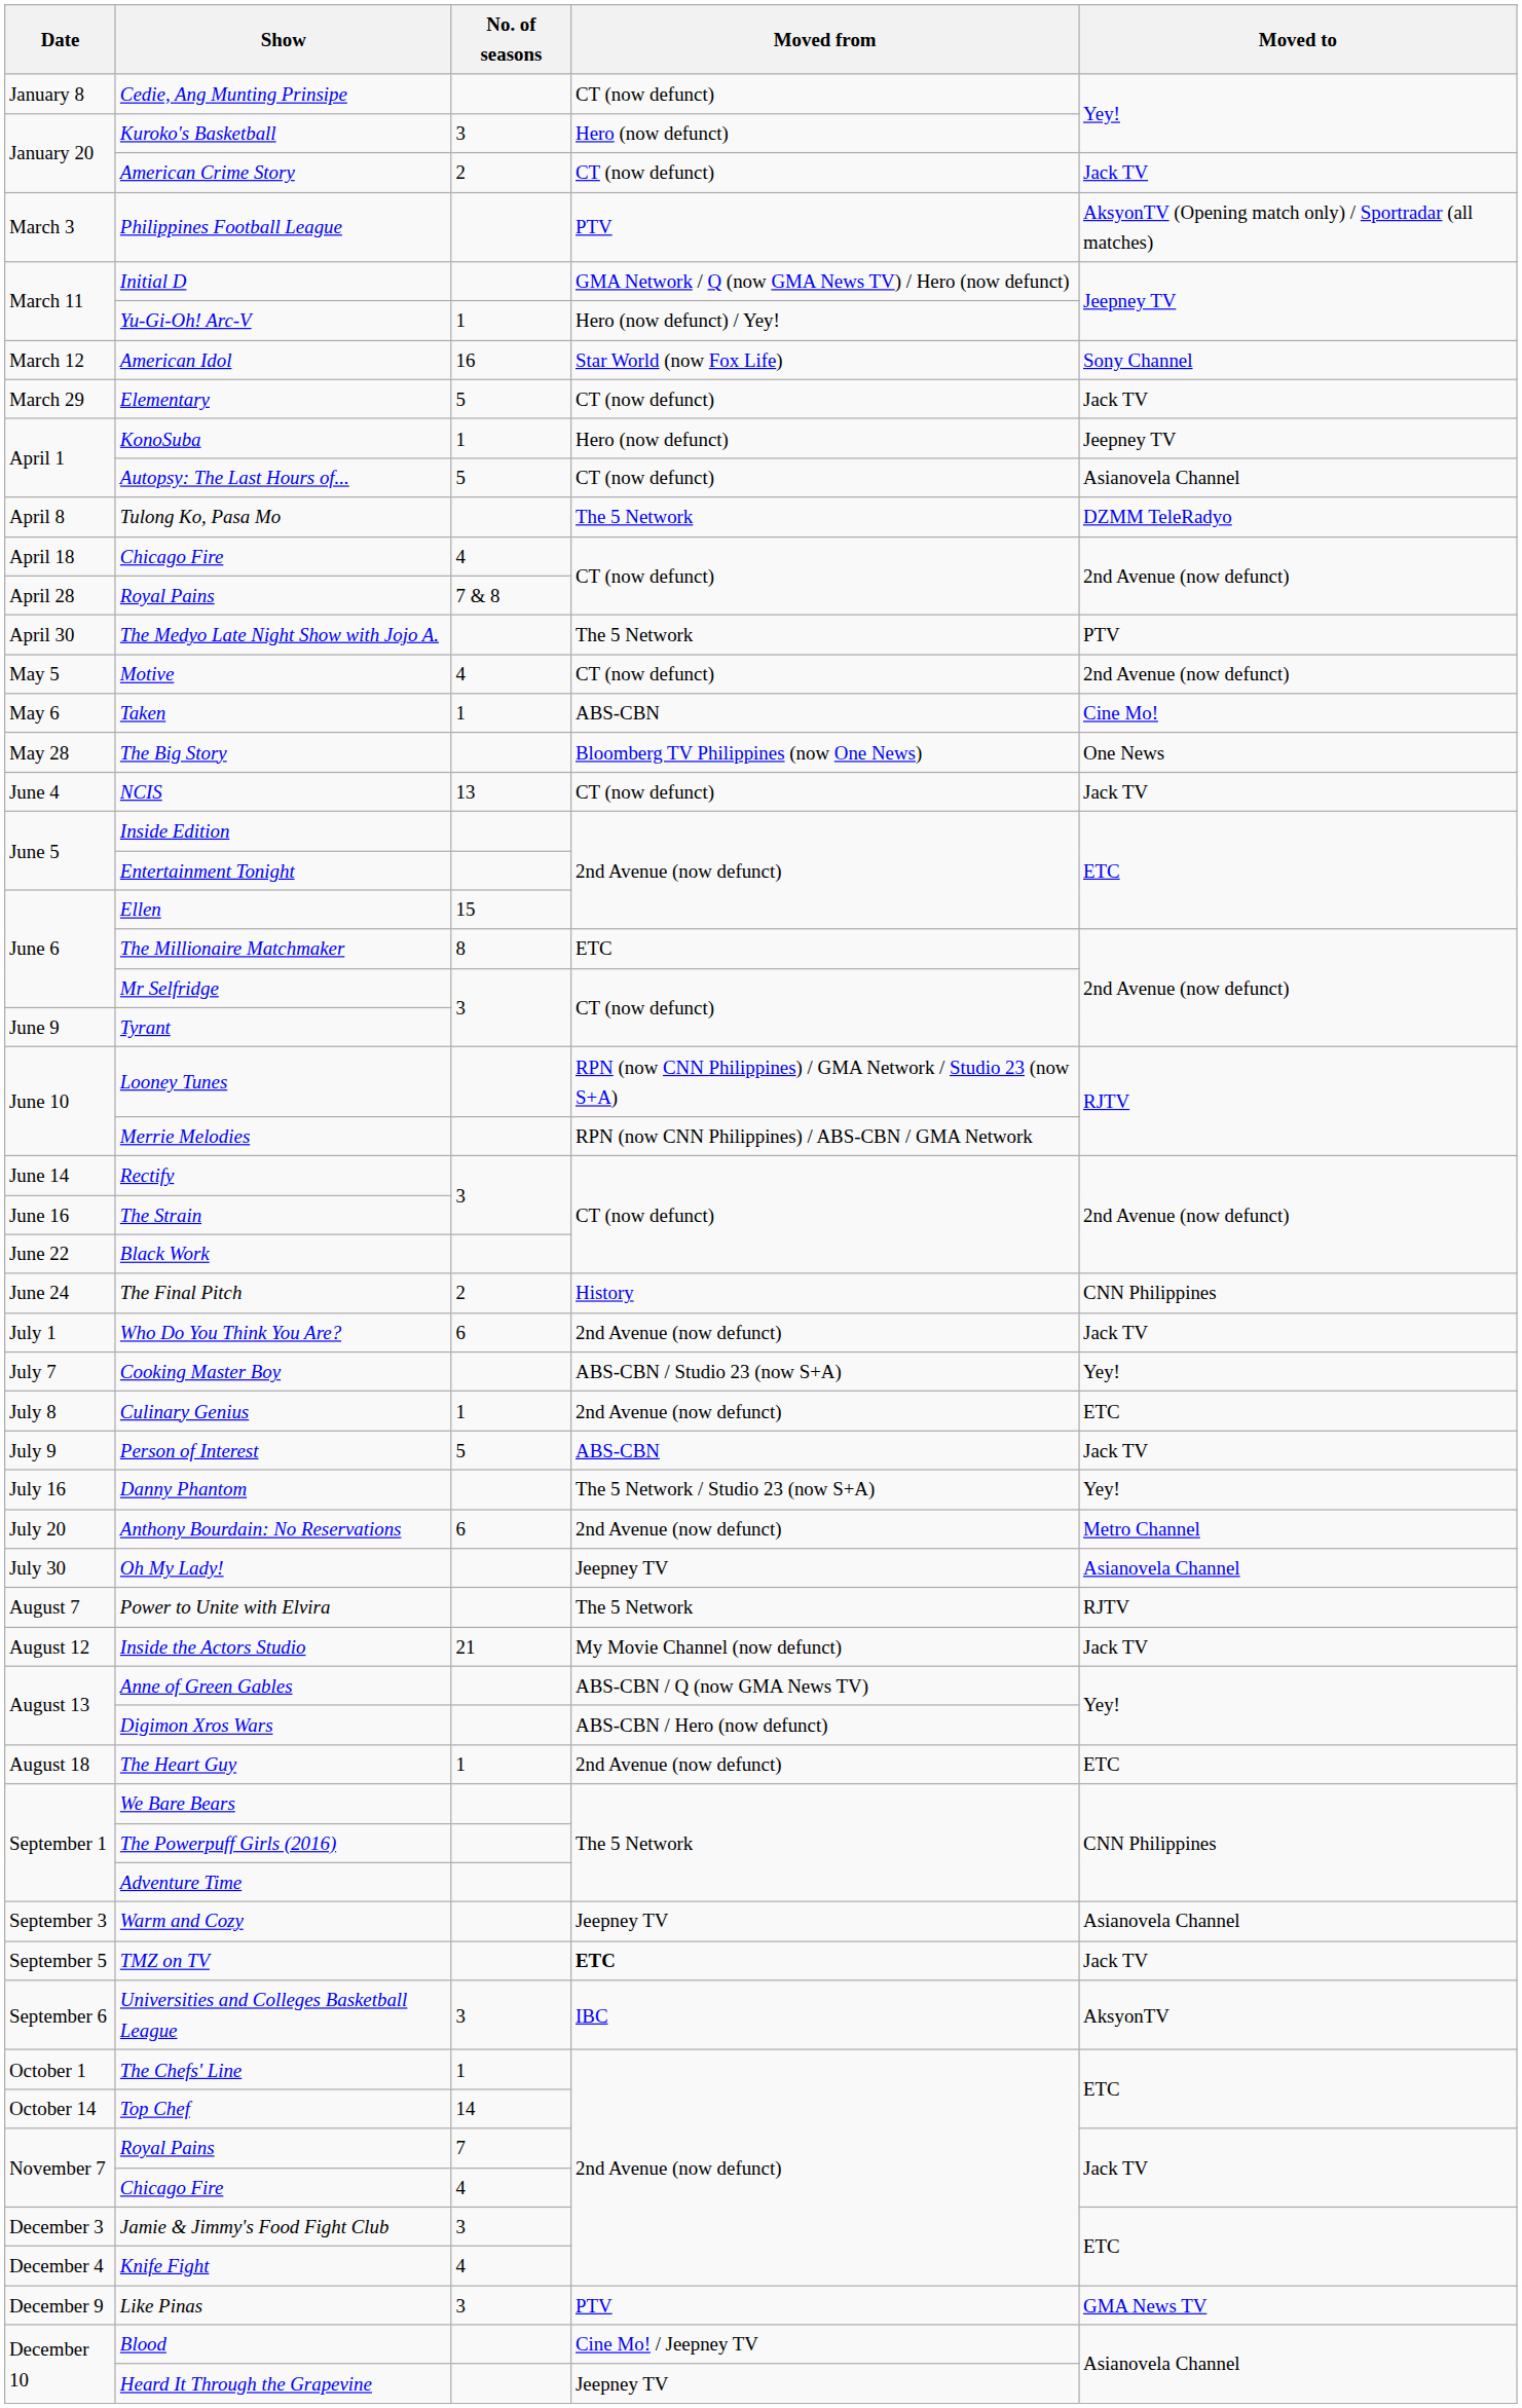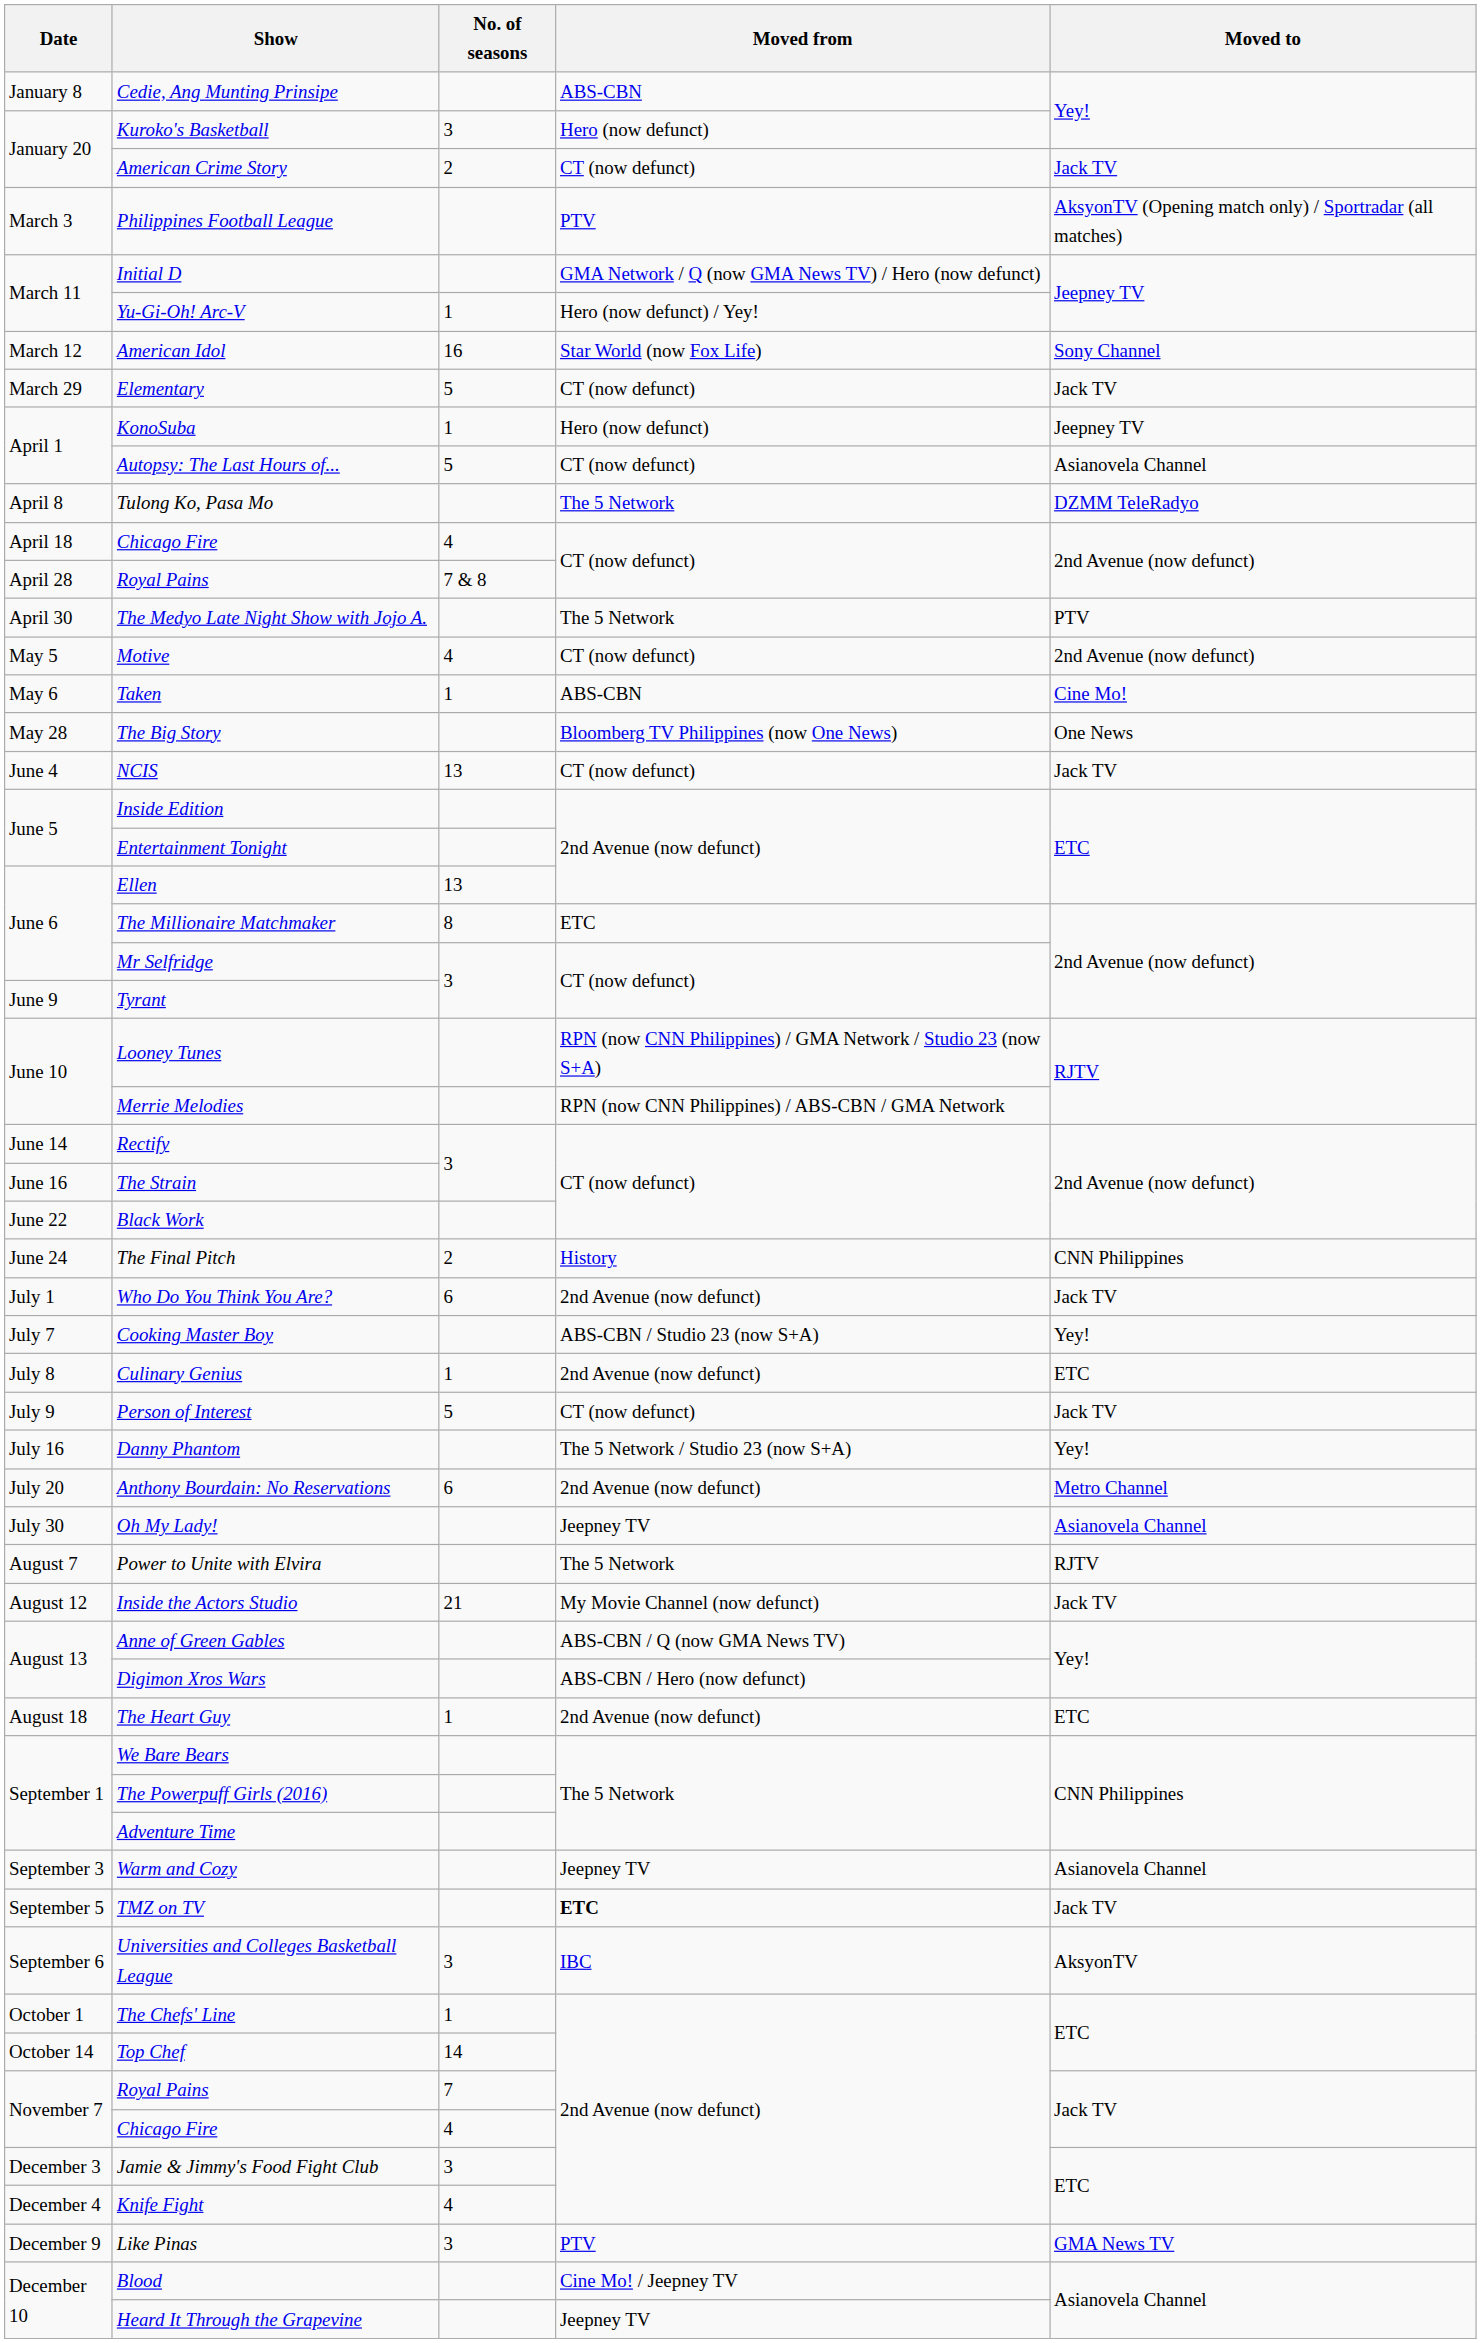 <table class="wikitable" style="text-align:left; line-height:25px; width:auto;">
 <tr>
 <th>Date</th>
 <th>Show</th>
 <th>No. of seasons</th>
 <th>Moved from</th>
 <th>Moved to</th>
 </tr>
 <tr>
 <td>January 8</td>
 <td><em><a href='#'>Cedie, Ang Munting Prinsipe</a></em></td>
 <td></td>
-<td>CT (now defunct)</td>
+<td><a href='#'>ABS-CBN</a></td>
 <td rowspan="2"><a href='#'>Yey!</a></td>
 </tr>
 <tr>
 <td rowspan="2">January 20</td>
 <td><em><a href='#'>Kuroko's Basketball</a></em></td>
 <td>3</td>
 <td><a href='#'>Hero</a> (now defunct)</td>
 </tr>
 <tr>
 <td><em><a href='#'>American Crime Story</a></em></td>
 <td>2</td>
 <td><a href='#'>CT</a> (now defunct)</td>
 <td><a href='#'>Jack TV</a></td>
 </tr>
 <tr>
 <td>March 3</td>
 <td><em><a href='#'>Philippines Football League</a></em></td>
 <td></td>
 <td><a href='#'>PTV</a></td>
 <td><a href='#'>AksyonTV</a> (Opening match only) / <a href='#'>Sportradar</a> (all matches)</td>
 </tr>
 <tr>
 <td rowspan="2">March 11</td>
 <td><em><a href='#'>Initial D</a></em></td>
 <td></td>
 <td><a href='#'>GMA Network</a> / <a href='#'>Q</a> (now <a href='#'>GMA News TV</a>) / Hero (now defunct)</td>
 <td rowspan="2"><a href='#'>Jeepney TV</a></td>
 </tr>
 <tr>
 <td><em><a href='#'>Yu-Gi-Oh! Arc-V</a></em></td>
 <td>1</td>
 <td>Hero (now defunct) / Yey!</td>
 </tr>
 <tr>
 <td>March 12</td>
 <td><em><a href='#'>American Idol</a></em></td>
 <td>16</td>
 <td><a href='#'>Star World</a> (now <a href='#'>Fox Life</a>)</td>
 <td><a href='#'>Sony Channel</a></td>
 </tr>
 <tr>
 <td>March 29</td>
 <td><em><a href='#'>Elementary</a></em></td>
 <td>5</td>
 <td>CT (now defunct)</td>
 <td>Jack TV</td>
 </tr>
 <tr>
 <td rowspan="2">April 1</td>
 <td><em><a href='#'>KonoSuba</a></em></td>
 <td>1</td>
 <td>Hero (now defunct)</td>
 <td>Jeepney TV</td>
 </tr>
 <tr>
 <td><em><a href='#'>Autopsy: The Last Hours of...</a></em></td>
 <td>5</td>
 <td>CT (now defunct)</td>
 <td>Asianovela Channel</td>
 </tr>
 <tr>
 <td>April 8</td>
 <td><em>Tulong Ko, Pasa Mo</em></td>
 <td></td>
 <td><a href='#'>The 5 Network</a></td>
 <td><a href='#'>DZMM TeleRadyo</a></td>
 </tr>
 <tr>
 <td>April 18</td>
 <td><em><a href='#'>Chicago Fire</a></em></td>
 <td>4</td>
 <td rowspan="2">CT (now defunct)</td>
 <td rowspan="2">2nd Avenue (now defunct)</td>
 </tr>
 <tr>
 <td>April 28</td>
 <td><em><a href='#'>Royal Pains</a></em></td>
 <td>7 & 8</td>
 </tr>
 <tr>
 <td>April 30</td>
 <td><em><a href='#'>The Medyo Late Night Show with Jojo A.</a></em></td>
 <td></td>
 <td>The 5 Network</td>
 <td>PTV</td>
 </tr>
 <tr>
 <td>May 5</td>
 <td><em><a href='#'>Motive</a></em></td>
 <td>4</td>
 <td>CT (now defunct)</td>
 <td>2nd Avenue (now defunct)</td>
 </tr>
 <tr>
 <td>May 6</td>
 <td><em><a href='#'>Taken</a></em></td>
 <td>1</td>
 <td>ABS-CBN</td>
 <td><a href='#'>Cine Mo!</a></td>
 </tr>
 <tr>
 <td>May 28</td>
 <td><em><a href='#'>The Big Story</a></em></td>
 <td></td>
 <td><a href='#'>Bloomberg TV Philippines</a> (now <a href='#'>One News</a>)</td>
 <td>One News</td>
 </tr>
 <tr>
 <td>June 4</td>
 <td><em><a href='#'>NCIS</a></em></td>
 <td>13</td>
 <td>CT (now defunct)</td>
 <td>Jack TV</td>
 </tr>
 <tr>
 <td rowspan="2">June 5</td>
 <td><em><a href='#'>Inside Edition</a></em></td>
 <td></td>
 <td rowspan="3">2nd Avenue (now defunct)</td>
 <td rowspan="3"><a href='#'>ETC</a></td>
 </tr>
 <tr>
 <td><em><a href='#'>Entertainment Tonight</a></em></td>
 <td></td>
 </tr>
 <tr>
 <td rowspan="3">June 6</td>
 <td><em><a href='#'>Ellen</a></em></td>
-<td>15</td>
+<td>13</td>
 </tr>
 <tr>
 <td><em><a href='#'>The Millionaire Matchmaker</a></em></td>
 <td>8</td>
 <td>ETC</td>
 <td rowspan="3">2nd Avenue (now defunct)</td>
 </tr>
 <tr>
 <td><em><a href='#'>Mr Selfridge</a></em></td>
 <td rowspan="2">3</td>
 <td rowspan="2">CT (now defunct)</td>
 </tr>
 <tr>
 <td>June 9</td>
 <td><em><a href='#'>Tyrant</a></em></td>
 </tr>
 <tr>
 <td rowspan="2">June 10</td>
 <td><em><a href='#'>Looney Tunes</a></em></td>
 <td></td>
 <td><a href='#'>RPN</a> (now <a href='#'>CNN Philippines</a>) / GMA Network / <a href='#'>Studio 23</a> (now <a href='#'>S+A</a>)</td>
 <td rowspan="2"><a href='#'>RJTV</a></td>
 </tr>
 <tr>
 <td><em><a href='#'>Merrie Melodies</a></em></td>
 <td></td>
 <td>RPN (now CNN Philippines) / ABS-CBN / GMA Network</td>
 </tr>
 <tr>
 <td>June 14</td>
 <td><em><a href='#'>Rectify</a></em></td>
 <td rowspan="2">3</td>
 <td rowspan="3">CT (now defunct)</td>
 <td rowspan="3">2nd Avenue (now defunct)</td>
 </tr>
 <tr>
 <td>June 16</td>
 <td><em><a href='#'>The Strain</a></em></td>
 </tr>
 <tr>
 <td>June 22</td>
 <td><em><a href='#'>Black Work</a></em></td>
 <td></td>
 </tr>
 <tr>
 <td>June 24</td>
 <td><em>The Final Pitch</em></td>
 <td>2</td>
 <td><a href='#'>History</a></td>
 <td>CNN Philippines</td>
 </tr>
 <tr>
 <td>July 1</td>
 <td><em><a href='#'>Who Do You Think You Are?</a></em></td>
 <td>6</td>
 <td>2nd Avenue (now defunct)</td>
 <td>Jack TV</td>
 </tr>
 <tr>
 <td>July 7</td>
 <td><em><a href='#'>Cooking Master Boy</a></em></td>
 <td></td>
 <td>ABS-CBN / Studio 23 (now S+A)</td>
 <td>Yey!</td>
 </tr>
 <tr>
 <td>July 8</td>
 <td><em><a href='#'>Culinary Genius</a></em></td>
 <td>1</td>
 <td>2nd Avenue (now defunct)</td>
 <td>ETC</td>
 </tr>
 <tr>
 <td>July 9</td>
 <td><em><a href='#'>Person of Interest</a></em></td>
 <td>5</td>
-<td><a href='#'>ABS-CBN</a></td>
+<td>CT (now defunct)</td>
 <td>Jack TV</td>
 </tr>
 <tr>
 <td>July 16</td>
 <td><em><a href='#'>Danny Phantom</a></em></td>
 <td></td>
 <td>The 5 Network / Studio 23 (now S+A)</td>
 <td>Yey!</td>
 </tr>
 <tr>
 <td>July 20</td>
 <td><em><a href='#'>Anthony Bourdain: No Reservations</a></em></td>
 <td>6</td>
 <td>2nd Avenue (now defunct)</td>
 <td><a href='#'>Metro Channel</a></td>
 </tr>
 <tr>
 <td>July 30</td>
 <td><em><a href='#'>Oh My Lady!</a></em></td>
 <td></td>
 <td>Jeepney TV</td>
 <td><a href='#'>Asianovela Channel</a></td>
 </tr>
 <tr>
 <td>August 7</td>
 <td><em>Power to Unite with Elvira</em></td>
 <td></td>
 <td>The 5 Network</td>
 <td>RJTV</td>
 </tr>
 <tr>
 <td>August 12</td>
 <td><em><a href='#'>Inside the Actors Studio</a></em></td>
 <td>21</td>
 <td>My Movie Channel (now defunct)</td>
 <td>Jack TV</td>
 </tr>
 <tr>
 <td rowspan="2">August 13</td>
 <td><em><a href='#'>Anne of Green Gables</a></em></td>
 <td></td>
 <td>ABS-CBN / Q (now GMA News TV)</td>
 <td rowspan="2">Yey!</td>
 </tr>
 <tr>
 <td><em><a href='#'>Digimon Xros Wars</a></em></td>
 <td></td>
 <td>ABS-CBN / Hero (now defunct)</td>
 </tr>
 <tr>
 <td>August 18</td>
 <td><em><a href='#'>The Heart Guy</a></em></td>
 <td>1</td>
 <td>2nd Avenue (now defunct)</td>
 <td>ETC</td>
 </tr>
 <tr>
 <td rowspan="3">September 1</td>
 <td><em><a href='#'>We Bare Bears</a></em></td>
 <td></td>
 <td rowspan="3">The 5 Network</td>
 <td rowspan="3">CNN Philippines</td>
 </tr>
 <tr>
 <td><em><a href='#'>The Powerpuff Girls (2016)</a></em></td>
 <td></td>
 </tr>
 <tr>
 <td><em><a href='#'>Adventure Time</a></em></td>
 <td></td>
 </tr>
 <tr>
 <td>September 3</td>
 <td><em><a href='#'>Warm and Cozy</a></em></td>
 <td></td>
 <td>Jeepney TV</td>
 <td>Asianovela Channel</td>
 </tr>
 <tr>
 <td>September 5</td>
 <td><em><a href='#'>TMZ on TV</a></em></td>
 <td></td>
 <td><strong>ETC</strong></td>
 <td>Jack TV</td>
 </tr>
 <tr>
 <td>September 6</td>
 <td><em><a href='#'>Universities and Colleges Basketball League</a></em></td>
 <td>3</td>
 <td><a href='#'>IBC</a></td>
 <td>AksyonTV</td>
 </tr>
 <tr>
 <td>October 1</td>
 <td><em><a href='#'>The Chefs' Line</a></em></td>
 <td>1</td>
 <td rowspan="6">2nd Avenue (now defunct)</td>
 <td rowspan="2">ETC</td>
 </tr>
 <tr>
 <td>October 14</td>
 <td><em><a href='#'>Top Chef</a></em></td>
 <td>14</td>
 </tr>
 <tr>
 <td rowspan="2">November 7</td>
 <td><em><a href='#'>Royal Pains</a></em></td>
 <td>7</td>
 <td rowspan="2">Jack TV</td>
 </tr>
 <tr>
 <td><em><a href='#'>Chicago Fire</a></em></td>
 <td>4</td>
 </tr>
 <tr>
 <td>December 3</td>
 <td><em>Jamie & Jimmy's Food Fight Club</em></td>
 <td>3</td>
 <td rowspan="2">ETC</td>
 </tr>
 <tr>
 <td>December 4</td>
 <td><em><a href='#'>Knife Fight</a></em></td>
 <td>4</td>
 </tr>
 <tr>
 <td>December 9</td>
 <td><em>Like Pinas</em></td>
 <td>3</td>
 <td><a href='#'>PTV</a></td>
 <td><a href='#'>GMA News TV</a></td>
 </tr>
 <tr>
 <td rowspan="2">December 10</td>
 <td><em><a href='#'>Blood</a></em></td>
 <td></td>
 <td><a href='#'>Cine Mo!</a> / Jeepney TV</td>
 <td rowspan="2">Asianovela Channel</td>
 </tr>
 <tr>
 <td><em><a href='#'>Heard It Through the Grapevine</a></em></td>
 <td></td>
 <td>Jeepney TV</td>
 </tr>
 </table>
